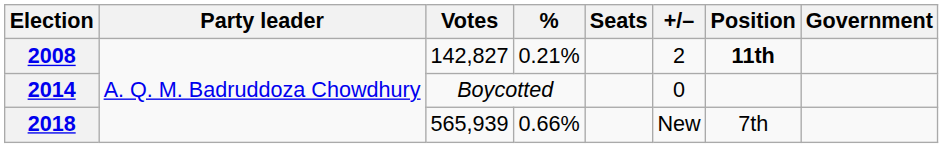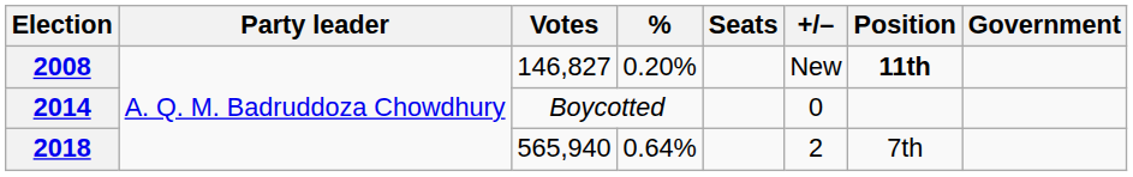 <table class=wikitable style=text-align:center>
 <tr>
 <th><strong>Election</strong></th>
 <th>Party leader</th>
 <th><strong>Votes</strong></th>
 <th><strong>%</strong></th>
 <th><strong>Seats</strong></th>
 <th>+/–</th>
 <th><strong>Position</strong></th>
 <th>Government</th>
 </tr>
 <tr>
 <th><a href='#'>2008</a></th>
 <td rowspan="3"><a href='#'>A. Q. M. Badruddoza Chowdhury</a></td>
-<td>142,827</td>
-<td>0.21%</td>
+<td>146,827</td>
+<td>0.20%</td>
 <td></td>
-<td> 2</td>
+<td>New</td>
 <td><strong> 11th</strong></td>
 <td></td>
 </tr>
 <tr>
 <th><a href='#'>2014</a></th>
 <td colspan=2><em>Boycotted</em></td>
 <td></td>
 <td> 0</td>
 <td></td>
 <td></td>
 </tr>
 <tr>
 <th><a href='#'>2018</a></th>
-<td>565,939</td>
-<td>0.66%</td>
+<td>565,940</td>
+<td>0.64%</td>
 <td></td>
-<td>New</td>
+<td> 2</td>
 <td> 7th</td>
 <td></td>
 </tr>
 </table>
